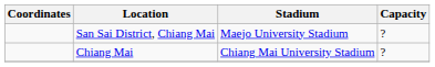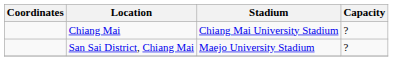 <table class="wikitable sortable">
 <tr>
 <th>Coordinates</th>
 <th>Location</th>
 <th>Stadium</th>
 <th>Capacity</th>
 </tr>
 <tr>
 <td></td>
+<td><a href='#'>Chiang Mai</a></td>
+<td><a href='#'>Chiang Mai University Stadium</a></td>
+<td>?</td>
+</tr>
+<tr>
+<td></td>
 <td><a href='#'>San Sai District</a>, <a href='#'>Chiang Mai</a></td>
 <td><a href='#'>Maejo University Stadium</a></td>
 <td>?</td>
 </tr>
 <tr>
-<td></td>
-<td><a href='#'>Chiang Mai</a></td>
-<td><a href='#'>Chiang Mai University Stadium</a></td>
-<td>?</td>
-</tr>
-<tr>
 </tr>
 </table>
